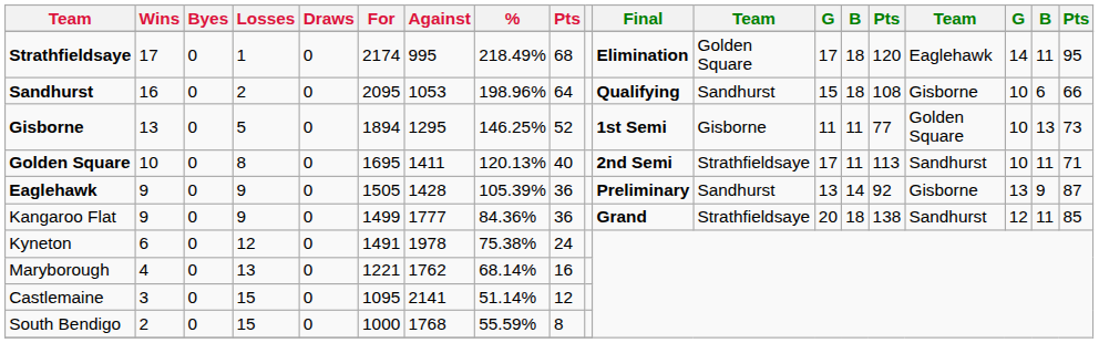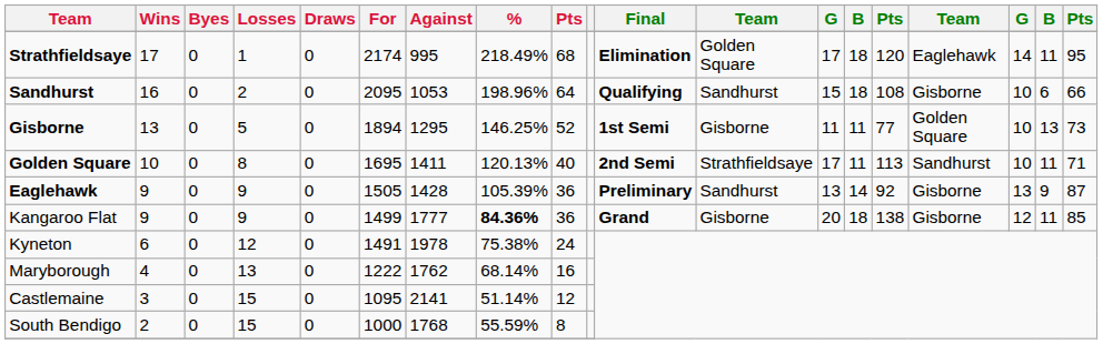 <table style="font-size: 85%; text-align: left;" class="wikitable">
 <tr>
 <th style="color:crimson">Team</th>
 <th style="color:crimson">Wins</th>
 <th style="color:crimson">Byes</th>
 <th style="color:crimson">Losses</th>
 <th style="color:crimson">Draws</th>
 <th style="color:crimson">For</th>
 <th style="color:crimson">Against</th>
 <th style="color:crimson">%</th>
 <th style="color:crimson">Pts</th>
 <th></th>
 <th style="color:green">Final</th>
 <th style="color:green">Team</th>
 <th style="color:green">G</th>
 <th style="color:green">B</th>
 <th style="color:green">Pts</th>
 <th style="color:green">Team</th>
 <th style="color:green">G</th>
 <th style="color:green">B</th>
 <th style="color:green">Pts</th>
 </tr>
 <tr>
 </tr>
 <tr>
 </tr>
 <tr>
 <td><strong>	Strathfieldsaye	</strong></td>
 <td>17</td>
 <td>0</td>
 <td>1</td>
 <td>0</td>
 <td>2174</td>
 <td>995</td>
 <td>218.49%</td>
 <td>68</td>
 <td></td>
 <td><strong>Elimination</strong></td>
 <td>Golden Square</td>
 <td>17</td>
 <td>18</td>
 <td>120</td>
 <td>Eaglehawk</td>
 <td>14</td>
 <td>11</td>
 <td>95</td>
 </tr>
 <tr>
 <td><strong>	Sandhurst	</strong></td>
 <td>16</td>
 <td>0</td>
 <td>2</td>
 <td>0</td>
 <td>2095</td>
 <td>1053</td>
 <td>198.96%</td>
 <td>64</td>
 <td></td>
 <td><strong>Qualifying</strong></td>
 <td>Sandhurst</td>
 <td>15</td>
 <td>18</td>
 <td>108</td>
 <td>Gisborne</td>
 <td>10</td>
 <td>6</td>
 <td>66</td>
 </tr>
 <tr>
 <td><strong>	Gisborne	</strong></td>
 <td>13</td>
 <td>0</td>
 <td>5</td>
 <td>0</td>
 <td>1894</td>
 <td>1295</td>
 <td>146.25%</td>
 <td>52</td>
 <td></td>
 <td><strong>1st Semi</strong></td>
 <td>Gisborne</td>
 <td>11</td>
 <td>11</td>
 <td>77</td>
 <td>Golden Square</td>
 <td>10</td>
 <td>13</td>
 <td>73</td>
 </tr>
 <tr>
 <td><strong>	Golden Square	</strong></td>
 <td>10</td>
 <td>0</td>
 <td>8</td>
 <td>0</td>
 <td>1695</td>
 <td>1411</td>
 <td>120.13%</td>
 <td>40</td>
 <td></td>
 <td><strong>2nd Semi</strong></td>
 <td>Strathfieldsaye</td>
 <td>17</td>
 <td>11</td>
 <td>113</td>
 <td>Sandhurst</td>
 <td>10</td>
 <td>11</td>
 <td>71</td>
 </tr>
 <tr>
 <td><strong>	Eaglehawk	</strong></td>
 <td>9</td>
 <td>0</td>
 <td>9</td>
 <td>0</td>
 <td>1505</td>
 <td>1428</td>
 <td>105.39%</td>
 <td>36</td>
 <td></td>
 <td><strong>Preliminary</strong></td>
 <td>Sandhurst</td>
 <td>13</td>
 <td>14</td>
 <td>92</td>
 <td>Gisborne</td>
 <td>13</td>
 <td>9</td>
 <td>87</td>
 </tr>
 <tr>
 <td>Kangaroo Flat</td>
 <td>9</td>
 <td>0</td>
 <td>9</td>
 <td>0</td>
 <td>1499</td>
 <td>1777</td>
-<td>84.36%</td>
+<td><strong>84.36%</strong></td>
 <td>36</td>
 <td></td>
 <td><strong>Grand</strong></td>
-<td>Strathfieldsaye</td>
+<td>Gisborne</td>
 <td>20</td>
 <td>18</td>
 <td>138</td>
-<td>Sandhurst</td>
+<td>Gisborne</td>
 <td>12</td>
 <td>11</td>
 <td>85</td>
 </tr>
 <tr>
 <td>Kyneton</td>
 <td>6</td>
 <td>0</td>
 <td>12</td>
 <td>0</td>
 <td>1491</td>
 <td>1978</td>
 <td>75.38%</td>
 <td>24</td>
 <td></td>
 </tr>
 <tr>
 <td>Maryborough</td>
 <td>4</td>
 <td>0</td>
 <td>13</td>
 <td>0</td>
-<td>1221</td>
+<td>1222</td>
 <td>1762</td>
 <td>68.14%</td>
 <td>16</td>
 <td></td>
 </tr>
 <tr>
 <td>Castlemaine</td>
 <td>3</td>
 <td>0</td>
 <td>15</td>
 <td>0</td>
 <td>1095</td>
 <td>2141</td>
 <td>51.14%</td>
 <td>12</td>
 <td></td>
 </tr>
 <tr>
 <td>South Bendigo</td>
 <td>2</td>
 <td>0</td>
 <td>15</td>
 <td>0</td>
 <td>1000</td>
 <td>1768</td>
 <td>55.59%</td>
 <td>8</td>
 <td></td>
 </tr>
 <tr>
 </tr>
 </table>
